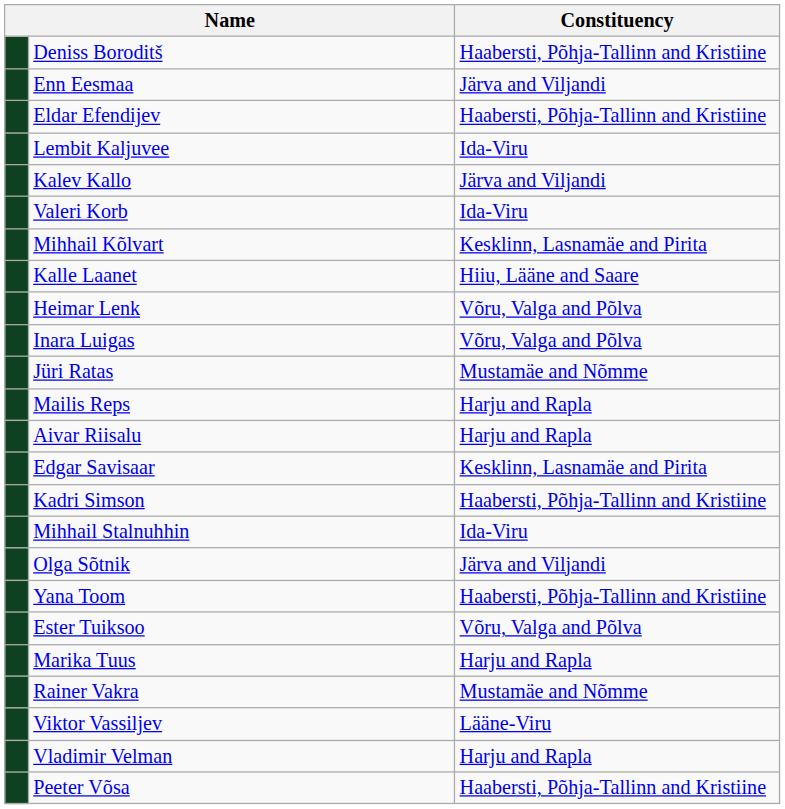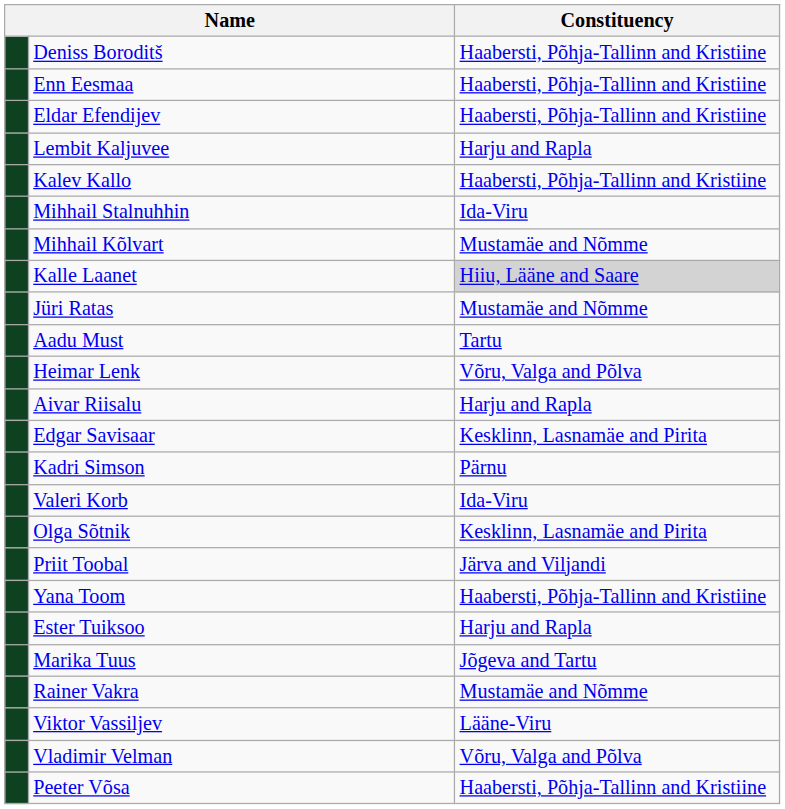 <table class="wikitable collapsible collapsed">
 <tr>
 <th colspan=2 width=350>Name</th>
 <th width=250>Constituency</th>
 </tr>
 <tr>
 <td style="background-color:#0E4120"></td>
 <td><a href='#'>Deniss Boroditš</a></td>
 <td><a href='#'>Haabersti, Põhja-Tallinn and Kristiine</a></td>
 </tr>
 <tr>
 <td style="background-color:#0E4120"></td>
 <td><a href='#'>Enn Eesmaa</a></td>
-<td><a href='#'>Järva and Viljandi</a></td>
+<td><a href='#'>Haabersti, Põhja-Tallinn and Kristiine</a></td>
 </tr>
 <tr>
 <td style="background-color:#0E4120"></td>
 <td><a href='#'>Eldar Efendijev</a></td>
 <td><a href='#'>Haabersti, Põhja-Tallinn and Kristiine</a></td>
 </tr>
 <tr>
 <td style="background-color:#0E4120"></td>
 <td><a href='#'>Lembit Kaljuvee</a></td>
-<td><a href='#'>Ida-Viru</a></td>
+<td><a href='#'>Harju and Rapla</a></td>
 </tr>
 <tr>
 <td style="background-color:#0E4120"></td>
 <td><a href='#'>Kalev Kallo</a></td>
-<td><a href='#'>Järva and Viljandi</a></td>
+<td><a href='#'>Haabersti, Põhja-Tallinn and Kristiine</a></td>
 </tr>
 <tr>
 <td style="background-color:#0E4120"></td>
-<td><a href='#'>Valeri Korb</a></td>
+<td><a href='#'>Mihhail Stalnuhhin</a></td>
 <td><a href='#'>Ida-Viru</a></td>
 </tr>
 <tr>
 <td style="background-color:#0E4120"></td>
 <td><a href='#'>Mihhail Kõlvart</a></td>
-<td><a href='#'>Kesklinn, Lasnamäe and Pirita</a></td>
+<td><a href='#'>Mustamäe and Nõmme</a></td>
 </tr>
 <tr>
 <td style="background-color:#0E4120"></td>
 <td><a href='#'>Kalle Laanet</a></td>
-<td><a href='#'>Hiiu, Lääne and Saare</a></td>
-</tr>
-<tr>
-<td style="background-color:#0E4120"></td>
-<td><a href='#'>Heimar Lenk</a></td>
-<td><a href='#'>Võru, Valga and Põlva</a></td>
-</tr>
-<tr>
-<td style="background-color:#0E4120"></td>
-<td><a href='#'>Inara Luigas</a></td>
-<td><a href='#'>Võru, Valga and Põlva</a></td>
+<td style="background: lightgrey;"><a href='#'>Hiiu, Lääne and Saare</a></td>
 </tr>
 <tr>
 <td style="background-color:#0E4120"></td>
 <td><a href='#'>Jüri Ratas</a></td>
 <td><a href='#'>Mustamäe and Nõmme</a></td>
 </tr>
 <tr>
 <td style="background-color:#0E4120"></td>
-<td><a href='#'>Mailis Reps</a></td>
-<td><a href='#'>Harju and Rapla</a></td>
+<td><a href='#'>Aadu Must</a></td>
+<td><a href='#'>Tartu</a></td>
+</tr>
+<tr>
+<td style="background-color:#0E4120"></td>
+<td><a href='#'>Heimar Lenk</a></td>
+<td><a href='#'>Võru, Valga and Põlva</a></td>
 </tr>
 <tr>
 <td style="background-color:#0E4120"></td>
 <td><a href='#'>Aivar Riisalu</a></td>
 <td><a href='#'>Harju and Rapla</a></td>
 </tr>
 <tr>
 <td style="background-color:#0E4120"></td>
 <td><a href='#'>Edgar Savisaar</a></td>
 <td><a href='#'>Kesklinn, Lasnamäe and Pirita</a></td>
 </tr>
 <tr>
 <td style="background-color:#0E4120"></td>
 <td><a href='#'>Kadri Simson</a></td>
-<td><a href='#'>Haabersti, Põhja-Tallinn and Kristiine</a></td>
+<td><a href='#'>Pärnu</a></td>
 </tr>
 <tr>
 <td style="background-color:#0E4120"></td>
-<td><a href='#'>Mihhail Stalnuhhin</a></td>
+<td><a href='#'>Valeri Korb</a></td>
 <td><a href='#'>Ida-Viru</a></td>
 </tr>
 <tr>
 <td style="background-color:#0E4120"></td>
 <td><a href='#'>Olga Sõtnik</a></td>
+<td><a href='#'>Kesklinn, Lasnamäe and Pirita</a></td>
+</tr>
+<tr>
+<td style="background-color:#0E4120"></td>
+<td><a href='#'>Priit Toobal</a></td>
 <td><a href='#'>Järva and Viljandi</a></td>
 </tr>
 <tr>
 <td style="background-color:#0E4120"></td>
 <td><a href='#'>Yana Toom</a></td>
 <td><a href='#'>Haabersti, Põhja-Tallinn and Kristiine</a></td>
 </tr>
 <tr>
 <td style="background-color:#0E4120"></td>
 <td><a href='#'>Ester Tuiksoo</a></td>
-<td><a href='#'>Võru, Valga and Põlva</a></td>
+<td><a href='#'>Harju and Rapla</a></td>
 </tr>
 <tr>
 <td style="background-color:#0E4120"></td>
 <td><a href='#'>Marika Tuus</a></td>
-<td><a href='#'>Harju and Rapla</a></td>
+<td><a href='#'>Jõgeva and Tartu</a></td>
 </tr>
 <tr>
 <td style="background-color:#0E4120"></td>
 <td><a href='#'>Rainer Vakra</a></td>
 <td><a href='#'>Mustamäe and Nõmme</a></td>
 </tr>
 <tr>
 <td style="background-color:#0E4120"></td>
 <td><a href='#'>Viktor Vassiljev</a></td>
 <td><a href='#'>Lääne-Viru</a></td>
 </tr>
 <tr>
 <td style="background-color:#0E4120"></td>
 <td><a href='#'>Vladimir Velman</a></td>
-<td><a href='#'>Harju and Rapla</a></td>
+<td><a href='#'>Võru, Valga and Põlva</a></td>
 </tr>
 <tr>
 <td style="background-color:#0E4120"></td>
 <td><a href='#'>Peeter Võsa</a></td>
 <td><a href='#'>Haabersti, Põhja-Tallinn and Kristiine</a></td>
 </tr>
 </table>
